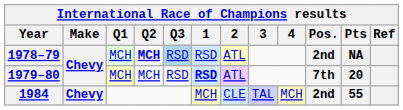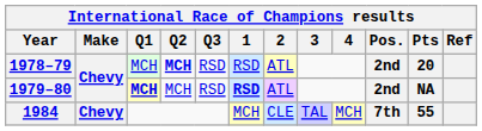 <table class="wikitable" style="text-align:center; font-size:75%">
 <tr>
 <th colspan=12><a href='#'>International Race of Champions</a> results</th>
 </tr>
 <tr>
 <th>Year</th>
 <th>Make</th>
 <th>Q1</th>
 <th>Q2</th>
 <th>Q3</th>
 <th>1</th>
 <th>2</th>
 <th>3</th>
 <th>4</th>
 <th>Pos.</th>
 <th>Pts</th>
 <th>Ref</th>
 </tr>
 <tr>
 <th><a href='#'>1978–79</a></th>
 <th rowspan=2><a href='#'>Chevy</a></th>
 <td style="background:#DFFFDF;"><a href='#'>MCH</a><br></td>
 <td><strong><a href='#'>MCH</a></strong></td>
-<td style="background: lightblue;"><a href='#'>RSD</a></td>
+<td><a href='#'>RSD</a></td>
 <td style="background:#CFEAFF;"><a href='#'>RSD</a><br></td>
 <td style="background:#FFFFBF;"><a href='#'>ATL</a><br></td>
 <td colspan=2></td>
 <th>2nd</th>
-<th>NA</th>
+<th>20</th>
 <th></th>
 </tr>
 <tr>
 <th><a href='#'>1979–80</a></th>
-<td style="background:#FFFFBF;"><a href='#'>MCH</a><br></td>
+<td style="background:#FFFFBF;"><strong><a href='#'>MCH</a><br></strong></td>
 <td><a href='#'>MCH</a></td>
 <td><a href='#'>RSD</a></td>
 <td style="background:#CFEAFF;"><strong><a href='#'>RSD</a></strong><br></td>
 <td style="background:#EFCFFF;"><a href='#'>ATL</a><br></td>
 <td colspan=2></td>
-<th>7th</th>
-<th>20</th>
+<th>2nd</th>
+<th>NA</th>
 <th></th>
 </tr>
 <tr>
 <th><a href='#'>1984</a></th>
 <th><a href='#'>Chevy</a></th>
 <td colspan=3></td>
 <td style="background:#FFFFBF;"><a href='#'>MCH</a><br></td>
 <td style="background:#CFEAFF;"><a href='#'>CLE</a><br></td>
 <td style="background:#CFCFFF;"><a href='#'>TAL</a><br></td>
 <td style="background:#FFFFBF;"><a href='#'>MCH</a><br></td>
-<th>2nd</th>
+<th>7th</th>
 <th>55</th>
 <th></th>
 </tr>
 </table>
